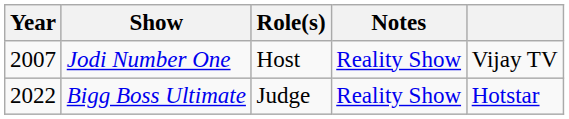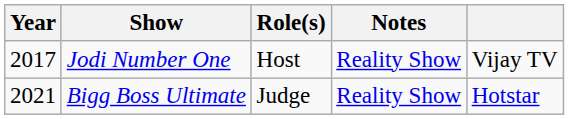 <table class="wikitable plainrowheaders sortable">
 <tr>
 <th scope="col">Year</th>
 <th scope="col">Show</th>
 <th scope="col">Role(s)</th>
 <th scope="col">Notes</th>
 <th scope="col" class="unsortable"></th>
 </tr>
 <tr>
-<td>2007</td>
+<td>2017</td>
 <td><em><a href='#'>Jodi Number One</a></em></td>
 <td>Host</td>
 <td><a href='#'>Reality Show</a></td>
 <td>Vijay TV</td>
 </tr>
 <tr>
-<td>2022</td>
+<td>2021</td>
 <td><em><a href='#'>Bigg Boss Ultimate</a></em></td>
 <td>Judge</td>
 <td><a href='#'>Reality Show</a></td>
 <td><a href='#'>Hotstar</a></td>
 </tr>
 </table>
